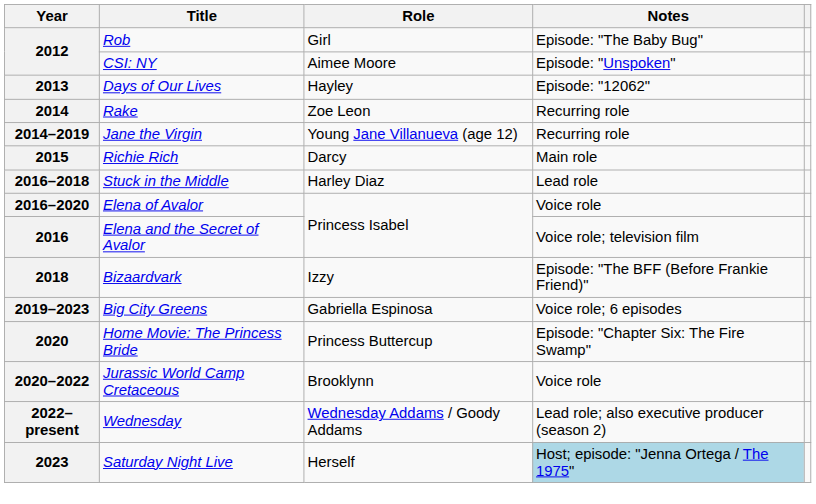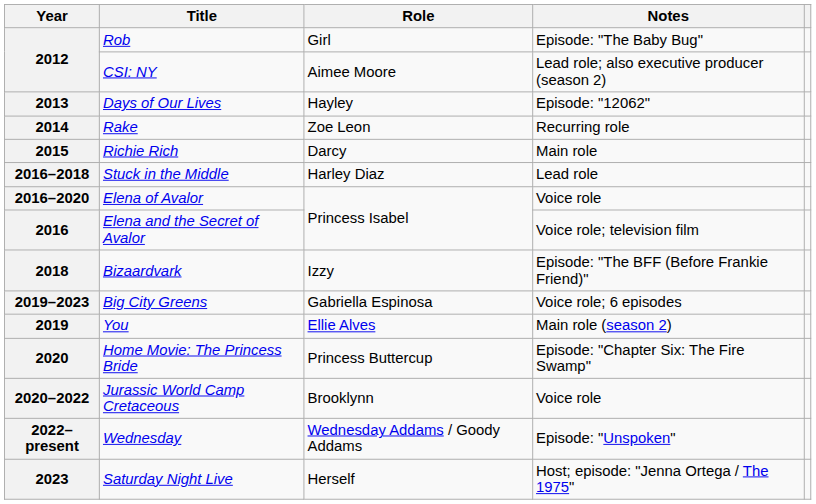 <table class="wikitable plainrowheaders sortable">
 <tr>
 <th scope="col">Year</th>
 <th scope="col">Title</th>
 <th scope="col">Role</th>
 <th scope="col" class="unsortable">Notes</th>
 <th scope="col" class="unsortable"></th>
 </tr>
 <tr>
 <th rowspan="2" scope="row">2012</th>
 <td><em><a href='#'>Rob</a></em></td>
 <td>Girl</td>
 <td>Episode: "The Baby Bug"</td>
 <td style="text-align:center;"></td>
 </tr>
 <tr>
 <td><em><a href='#'>CSI: NY</a></em></td>
 <td>Aimee Moore</td>
-<td>Episode: "<a href='#'>Unspoken</a>"</td>
+<td>Lead role; also executive producer (season 2)</td>
 <td style="text-align:center;"></td>
 </tr>
 <tr>
 <th scope="row">2013</th>
 <td><em><a href='#'>Days of Our Lives</a></em></td>
 <td>Hayley</td>
 <td>Episode: "12062"</td>
 <td style="text-align:center;"></td>
 </tr>
 <tr>
 <th scope="row">2014</th>
 <td><em><a href='#'>Rake</a></em></td>
 <td>Zoe Leon</td>
-<td>Recurring role</td>
-<td style="text-align:center;"></td>
-</tr>
-<tr>
-<th scope="row">2014–2019</th>
-<td><em><a href='#'>Jane the Virgin</a></em></td>
-<td>Young <a href='#'>Jane Villanueva</a> (age 12)</td>
 <td>Recurring role</td>
 <td style="text-align:center;"></td>
 </tr>
 <tr>
 <th scope="row">2015</th>
 <td><em><a href='#'>Richie Rich</a></em></td>
 <td>Darcy</td>
 <td>Main role</td>
 <td style="text-align:center;"></td>
 </tr>
 <tr>
 <th scope="row">2016–2018</th>
 <td><em><a href='#'>Stuck in the Middle</a></em></td>
 <td>Harley Diaz</td>
 <td>Lead role</td>
 <td style="text-align:center;"></td>
 </tr>
 <tr>
 <th scope="row">2016–2020</th>
 <td><em><a href='#'>Elena of Avalor</a></em></td>
 <td rowspan="2">Princess Isabel</td>
 <td>Voice role</td>
 <td style="text-align:center;"></td>
 </tr>
 <tr>
 <th scope="row">2016</th>
 <td><em><a href='#'>Elena and the Secret of Avalor</a></em></td>
 <td>Voice role; television film</td>
 <td style="text-align:center;"></td>
 </tr>
 <tr>
 <th scope="row">2018</th>
 <td><em><a href='#'>Bizaardvark</a></em></td>
 <td>Izzy</td>
 <td>Episode: "The BFF (Before Frankie Friend)"</td>
 <td style="text-align:center;"></td>
 </tr>
 <tr>
 <th scope="row">2019–2023</th>
 <td><em><a href='#'>Big City Greens</a></em></td>
 <td>Gabriella Espinosa</td>
 <td>Voice role; 6 episodes</td>
 <td style="text-align:center;"></td>
 </tr>
 <tr>
+<th scope="row">2019</th>
+<td><em><a href='#'>You</a></em></td>
+<td><a href='#'>Ellie Alves</a></td>
+<td>Main role (<a href='#'>season 2</a>)</td>
+<td style="text-align:center;"></td>
+</tr>
+<tr>
 <th scope="row">2020</th>
 <td><em><a href='#'>Home Movie: The Princess Bride</a></em></td>
 <td>Princess Buttercup</td>
 <td>Episode: "Chapter Six: The Fire Swamp"</td>
 <td style="text-align:center;"></td>
 </tr>
 <tr>
 <th scope="row">2020–2022</th>
 <td><em><a href='#'>Jurassic World Camp Cretaceous</a></em></td>
 <td>Brooklynn</td>
 <td>Voice role</td>
 <td style="text-align:center;"></td>
 </tr>
 <tr>
 <th scope="row">2022–present</th>
 <td><em><a href='#'>Wednesday</a></em></td>
 <td><a href='#'>Wednesday Addams</a> / Goody Addams</td>
-<td>Lead role; also executive producer (season 2)</td>
+<td>Episode: "<a href='#'>Unspoken</a>"</td>
 <td style="text-align:center;"></td>
 </tr>
 <tr>
 <th scope="row">2023</th>
 <td><em><a href='#'>Saturday Night Live</a></em></td>
 <td>Herself</td>
-<td style="background: lightblue;">Host; episode: "Jenna Ortega / <a href='#'>The 1975</a>"</td>
+<td>Host; episode: "Jenna Ortega / <a href='#'>The 1975</a>"</td>
 <td></td>
 </tr>
 </table>
